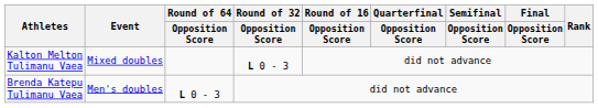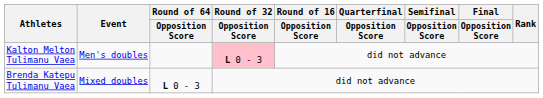 <table class="wikitable" style="font-size:90%">
 <tr>
 <th rowspan=2>Athletes</th>
 <th rowspan=2>Event</th>
 <th>Round of 64</th>
 <th>Round of 32</th>
 <th>Round of 16</th>
 <th>Quarterfinal</th>
 <th>Semifinal</th>
 <th>Final</th>
 <th rowspan=2>Rank</th>
 </tr>
 <tr style="font-size:95%">
 <th>Opposition<br>Score</th>
 <th>Opposition<br>Score</th>
 <th>Opposition<br>Score</th>
 <th>Opposition<br>Score</th>
 <th>Opposition<br>Score</th>
 <th>Opposition<br>Score</th>
 </tr>
 <tr align=center>
 <td align=left><a href='#'>Kalton Melton</a><br><a href='#'>Tulimanu Vaea</a></td>
-<td align=left><a href='#'>Mixed doubles</a></td>
+<td align=left><a href='#'>Men's doubles</a></td>
 <td></td>
-<td><br><strong>L</strong> 0 - 3</td>
+<td style="background: pink;"><br><strong>L</strong> 0 - 3</td>
 <td colspan=5>did not advance</td>
 </tr>
 <tr align=center>
 <td align=left><a href='#'>Brenda Katepu</a><br><a href='#'>Tulimanu Vaea</a></td>
-<td align=left><a href='#'>Men's doubles</a></td>
+<td align=left><a href='#'>Mixed doubles</a></td>
 <td><br><strong>L</strong> 0 - 3</td>
 <td colspan=6>did not advance</td>
 </tr>
 </table>
